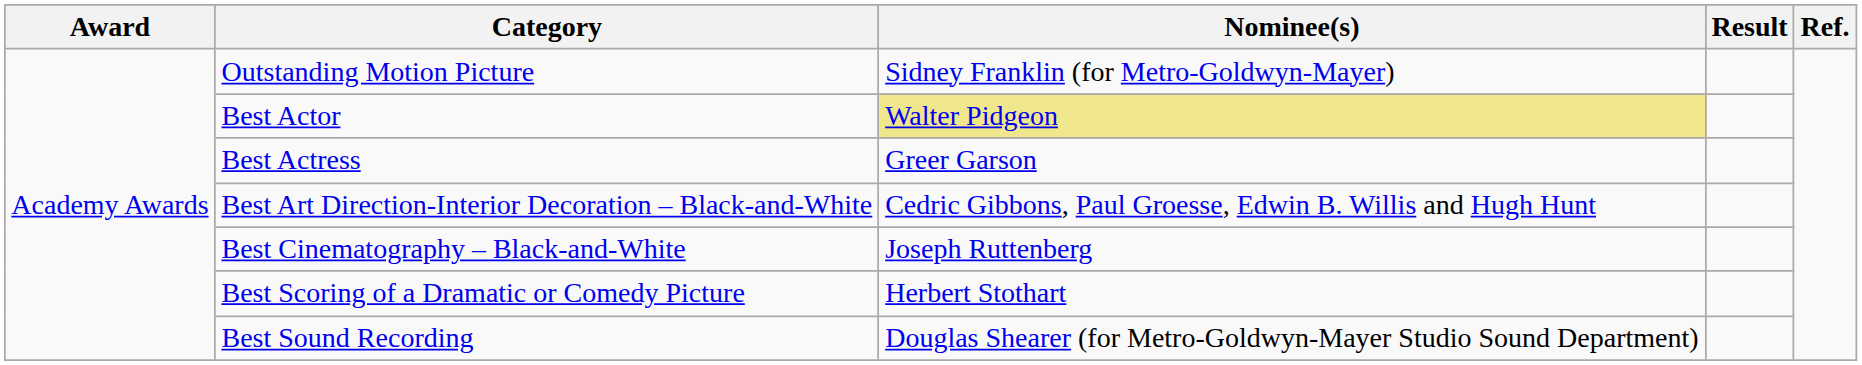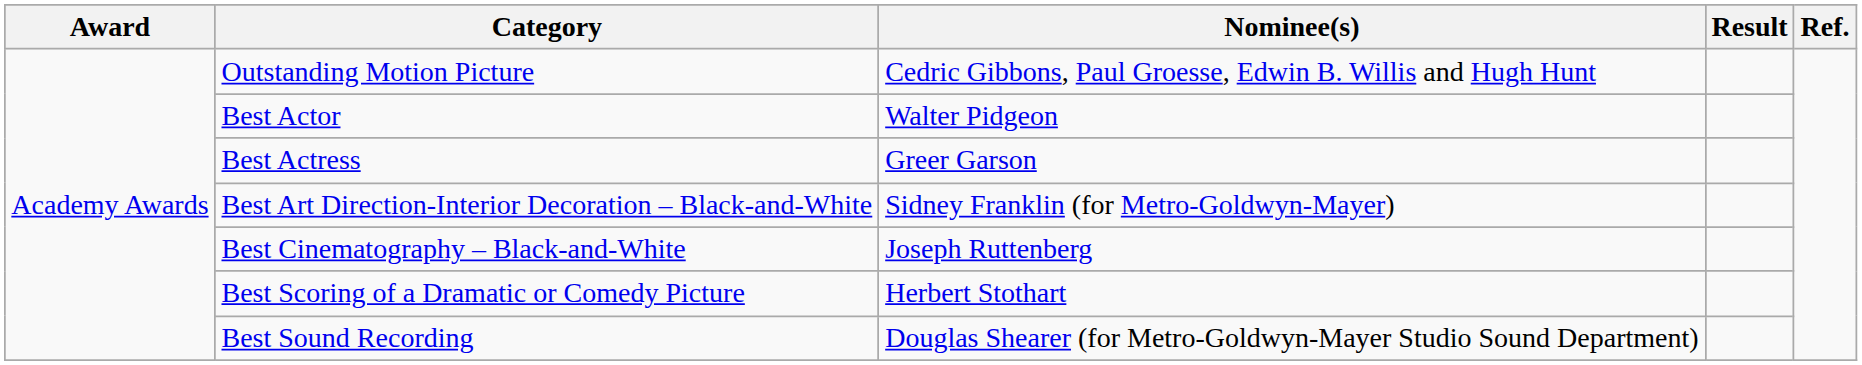 <table class="wikitable plainrowheaders">
 <tr>
 <th>Award</th>
 <th>Category</th>
 <th>Nominee(s)</th>
 <th>Result</th>
 <th>Ref.</th>
 </tr>
 <tr>
 <td rowspan="7"><a href='#'>Academy Awards</a></td>
 <td><a href='#'>Outstanding Motion Picture</a></td>
-<td><a href='#'>Sidney Franklin</a> (for <a href='#'>Metro-Goldwyn-Mayer</a>)</td>
+<td><a href='#'>Cedric Gibbons</a>, <a href='#'>Paul Groesse</a>, <a href='#'>Edwin B. Willis</a> and <a href='#'>Hugh Hunt</a></td>
 <td></td>
 <td rowspan="7" align=center></td>
 </tr>
 <tr>
 <td><a href='#'>Best Actor</a></td>
-<td style="background: khaki;"><a href='#'>Walter Pidgeon</a></td>
+<td><a href='#'>Walter Pidgeon</a></td>
 <td></td>
 </tr>
 <tr>
 <td><a href='#'>Best Actress</a></td>
 <td><a href='#'>Greer Garson</a></td>
 <td></td>
 </tr>
 <tr>
 <td><a href='#'>Best Art Direction-Interior Decoration – Black-and-White</a></td>
-<td><a href='#'>Cedric Gibbons</a>, <a href='#'>Paul Groesse</a>, <a href='#'>Edwin B. Willis</a> and <a href='#'>Hugh Hunt</a></td>
+<td><a href='#'>Sidney Franklin</a> (for <a href='#'>Metro-Goldwyn-Mayer</a>)</td>
 <td></td>
 </tr>
 <tr>
 <td><a href='#'>Best Cinematography – Black-and-White</a></td>
 <td><a href='#'>Joseph Ruttenberg</a></td>
 <td></td>
 </tr>
 <tr>
 <td><a href='#'>Best Scoring of a Dramatic or Comedy Picture</a></td>
 <td><a href='#'>Herbert Stothart</a></td>
 <td></td>
 </tr>
 <tr>
 <td><a href='#'>Best Sound Recording</a></td>
 <td><a href='#'>Douglas Shearer</a> (for Metro-Goldwyn-Mayer Studio Sound Department)</td>
 <td></td>
 </tr>
 </table>
